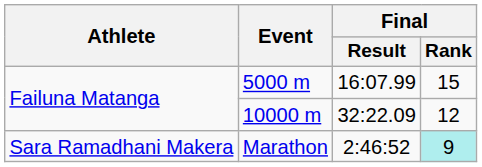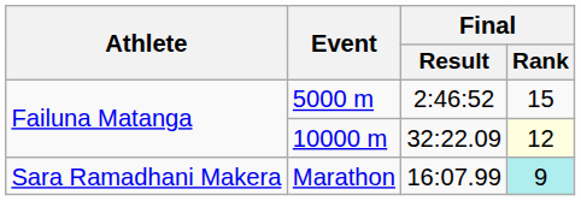 <table class="wikitable" style="font-size:90%">
 <tr>
 <th rowspan=2>Athlete</th>
 <th rowspan=2>Event</th>
 <th colspan=2>Final</th>
 </tr>
 <tr style="font-size:95%">
 <th>Result</th>
 <th>Rank</th>
 </tr>
 <tr align=center>
 <td align=left rowspan=2><a href='#'>Failuna Matanga</a></td>
 <td align=left><a href='#'>5000 m</a></td>
-<td>16:07.99</td>
+<td>2:46:52</td>
 <td>15</td>
 </tr>
 <tr align=center>
 <td align=left><a href='#'>10000 m</a></td>
 <td>32:22.09</td>
-<td>12</td>
+<td style="background: lightyellow;">12</td>
 </tr>
 <tr align=center>
 <td align=left><a href='#'>Sara Ramadhani Makera</a></td>
 <td align=left><a href='#'>Marathon</a></td>
-<td>2:46:52</td>
+<td>16:07.99</td>
 <td style="background: paleturquoise;">9</td>
 </tr>
 </table>
